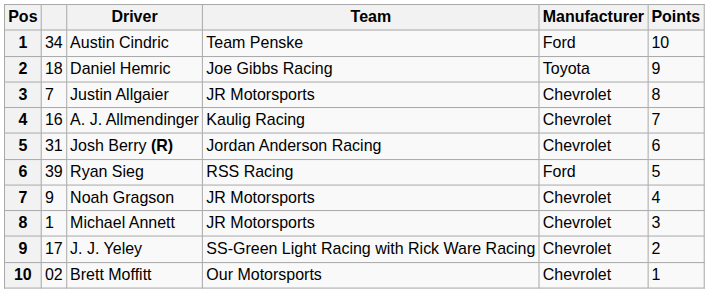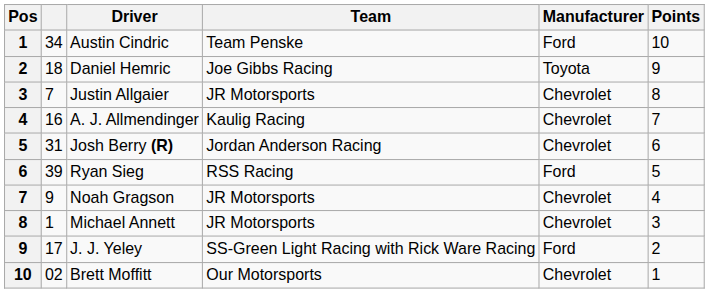 <table class="wikitable" style="font-size:98%">
 <tr>
 <th>Pos</th>
 <th></th>
 <th>Driver</th>
 <th>Team</th>
 <th>Manufacturer</th>
 <th>Points</th>
 </tr>
 <tr>
 <th>1</th>
 <td>34</td>
 <td>Austin Cindric</td>
 <td>Team Penske</td>
 <td>Ford</td>
 <td>10</td>
 </tr>
 <tr>
 <th>2</th>
 <td>18</td>
 <td>Daniel Hemric</td>
 <td>Joe Gibbs Racing</td>
 <td>Toyota</td>
 <td>9</td>
 </tr>
 <tr>
 <th>3</th>
 <td>7</td>
 <td>Justin Allgaier</td>
 <td>JR Motorsports</td>
 <td>Chevrolet</td>
 <td>8</td>
 </tr>
 <tr>
 <th>4</th>
 <td>16</td>
 <td>A. J. Allmendinger</td>
 <td>Kaulig Racing</td>
 <td>Chevrolet</td>
 <td>7</td>
 </tr>
 <tr>
 <th>5</th>
 <td>31</td>
 <td>Josh Berry <strong>(R)</strong></td>
 <td>Jordan Anderson Racing</td>
 <td>Chevrolet</td>
 <td>6</td>
 </tr>
 <tr>
 <th>6</th>
 <td>39</td>
 <td>Ryan Sieg</td>
 <td>RSS Racing</td>
 <td>Ford</td>
 <td>5</td>
 </tr>
 <tr>
 <th>7</th>
 <td>9</td>
 <td>Noah Gragson</td>
 <td>JR Motorsports</td>
 <td>Chevrolet</td>
 <td>4</td>
 </tr>
 <tr>
 <th>8</th>
 <td>1</td>
 <td>Michael Annett</td>
 <td>JR Motorsports</td>
 <td>Chevrolet</td>
 <td>3</td>
 </tr>
 <tr>
 <th>9</th>
 <td>17</td>
 <td>J. J. Yeley</td>
 <td>SS-Green Light Racing with Rick Ware Racing</td>
-<td>Chevrolet</td>
+<td>Ford</td>
 <td>2</td>
 </tr>
 <tr>
 <th>10</th>
 <td>02</td>
 <td>Brett Moffitt</td>
 <td>Our Motorsports</td>
 <td>Chevrolet</td>
 <td>1</td>
 </tr>
 </table>
